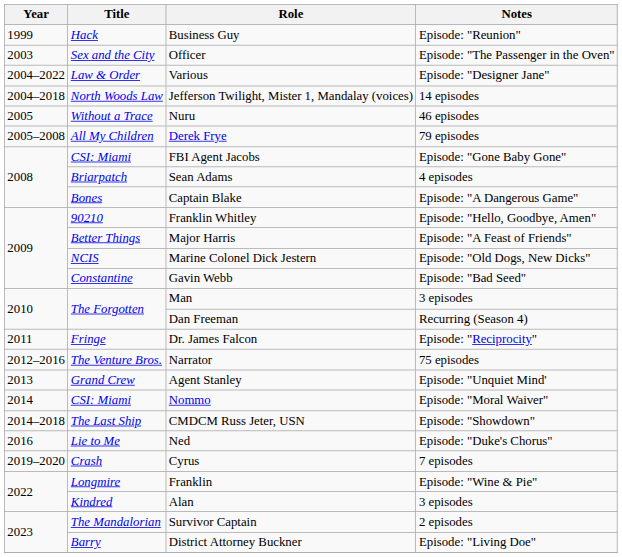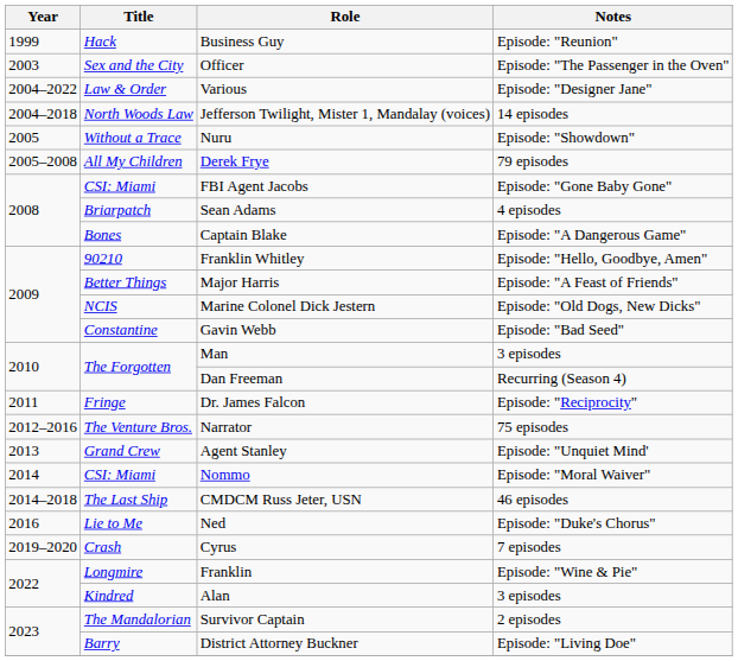 <table class="wikitable">
 <tr style="background:#b0c4de; text-align:center;">
 <th>Year</th>
 <th>Title</th>
 <th>Role</th>
 <th>Notes</th>
 </tr>
 <tr>
 <td>1999</td>
 <td><em><a href='#'>Hack</a></em></td>
 <td>Business Guy</td>
 <td>Episode: "Reunion"</td>
 </tr>
 <tr>
 <td>2003</td>
 <td><em><a href='#'>Sex and the City</a></em></td>
 <td>Officer</td>
 <td>Episode: "The Passenger in the Oven"</td>
 </tr>
 <tr>
 <td>2004–2022</td>
 <td><em><a href='#'>Law & Order</a></em></td>
 <td>Various</td>
 <td>Episode: "Designer Jane"</td>
 </tr>
 <tr>
 <td>2004–2018</td>
 <td><em><a href='#'>North Woods Law</a></em></td>
 <td>Jefferson Twilight, Mister 1, Mandalay (voices)</td>
 <td>14 episodes</td>
 </tr>
 <tr>
 <td>2005</td>
 <td><em><a href='#'>Without a Trace</a></em></td>
 <td>Nuru</td>
-<td>46 episodes</td>
+<td>Episode: "Showdown"</td>
 </tr>
 <tr>
 <td>2005–2008</td>
 <td><em><a href='#'>All My Children</a></em></td>
 <td><a href='#'>Derek Frye</a></td>
 <td>79 episodes</td>
 </tr>
 <tr>
 <td rowspan="3">2008</td>
 <td><em><a href='#'>CSI: Miami</a></em></td>
 <td>FBI Agent Jacobs</td>
 <td>Episode: "Gone Baby Gone"</td>
 </tr>
 <tr>
 <td><em><a href='#'>Briarpatch</a></em></td>
 <td>Sean Adams</td>
 <td>4 episodes</td>
 </tr>
 <tr>
 <td><em><a href='#'>Bones</a></em></td>
 <td>Captain Blake</td>
 <td>Episode: "A Dangerous Game"</td>
 </tr>
 <tr>
 <td rowspan="4">2009</td>
 <td><em><a href='#'>90210</a></em></td>
 <td>Franklin Whitley</td>
 <td>Episode: "Hello, Goodbye, Amen"</td>
 </tr>
 <tr>
 <td><em><a href='#'>Better Things</a></em></td>
 <td>Major Harris</td>
 <td>Episode: "A Feast of Friends"</td>
 </tr>
 <tr>
 <td><em><a href='#'>NCIS</a></em></td>
 <td>Marine Colonel Dick Jestern</td>
 <td>Episode: "Old Dogs, New Dicks"</td>
 </tr>
 <tr>
 <td><em><a href='#'>Constantine</a></em></td>
 <td>Gavin Webb</td>
 <td>Episode: "Bad Seed"</td>
 </tr>
 <tr>
 <td rowspan="2">2010</td>
 <td rowspan="2"><em><a href='#'>The Forgotten</a></em></td>
 <td>Man</td>
 <td>3 episodes</td>
 </tr>
 <tr>
 <td>Dan Freeman</td>
 <td>Recurring (Season 4)</td>
 </tr>
 <tr>
 <td>2011</td>
 <td><em><a href='#'>Fringe</a></em></td>
 <td>Dr. James Falcon</td>
 <td>Episode: "<a href='#'>Reciprocity</a>"</td>
 </tr>
 <tr>
 <td>2012–2016</td>
 <td><em><a href='#'>The Venture Bros.</a></em></td>
 <td>Narrator</td>
 <td>75 episodes</td>
 </tr>
 <tr>
 <td>2013</td>
 <td><em><a href='#'>Grand Crew</a></em></td>
 <td>Agent Stanley</td>
 <td>Episode: "Unquiet Mind'</td>
 </tr>
 <tr>
 <td>2014</td>
 <td><em><a href='#'>CSI: Miami</a></em></td>
 <td><a href='#'>Nommo</a></td>
 <td>Episode: "Moral Waiver"</td>
 </tr>
 <tr>
 <td>2014–2018</td>
 <td><em><a href='#'>The Last Ship</a></em></td>
 <td>CMDCM Russ Jeter, USN</td>
-<td>Episode: "Showdown"</td>
+<td>46 episodes</td>
 </tr>
 <tr>
 <td>2016</td>
 <td><em><a href='#'>Lie to Me</a></em></td>
 <td>Ned</td>
 <td>Episode: "Duke's Chorus"</td>
 </tr>
 <tr>
 <td>2019–2020</td>
 <td><em><a href='#'>Crash</a></em></td>
 <td>Cyrus</td>
 <td>7 episodes</td>
 </tr>
 <tr>
 <td rowspan="2">2022</td>
 <td><em><a href='#'>Longmire</a></em></td>
 <td>Franklin</td>
 <td>Episode: "Wine & Pie"</td>
 </tr>
 <tr>
 <td><em><a href='#'>Kindred</a></em></td>
 <td>Alan</td>
 <td>3 episodes</td>
 </tr>
 <tr>
 <td rowspan="2">2023</td>
 <td><em><a href='#'>The Mandalorian</a></em></td>
 <td>Survivor Captain</td>
 <td>2 episodes</td>
 </tr>
 <tr>
 <td><em><a href='#'>Barry</a></em></td>
 <td>District Attorney Buckner</td>
 <td>Episode: "Living Doe"</td>
 </tr>
 <tr>
 </tr>
 </table>
